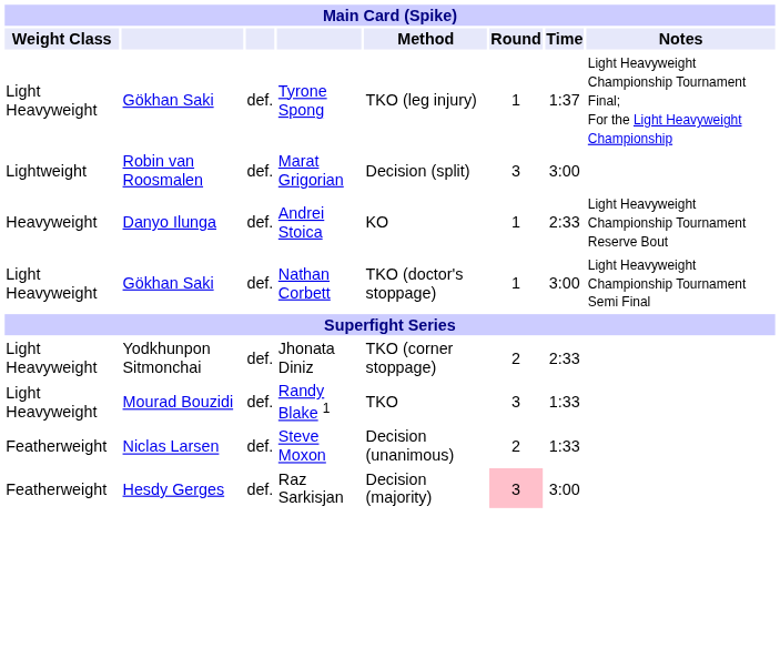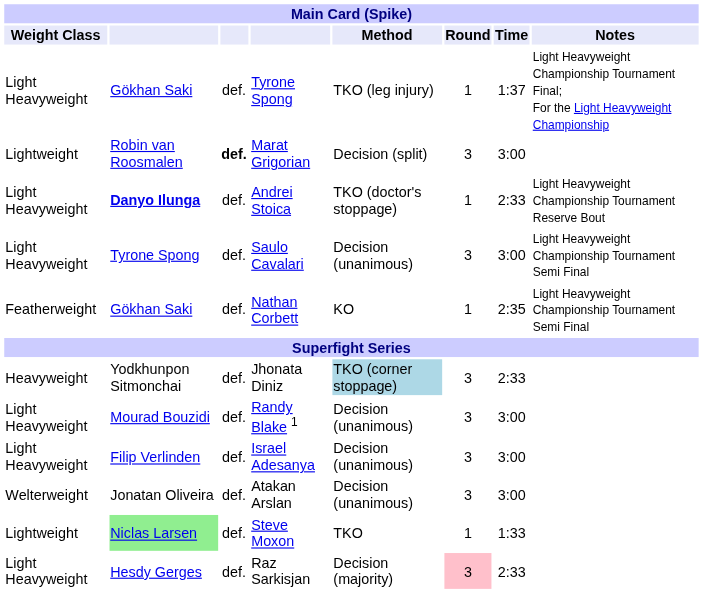 <table class="toccolours" style="font-size: 80%;">
 <tr>
 <th colspan="8" style="background-color: #ccf; color: #000080; text-align: center;"><strong>Main Card (Spike)</strong></th>
 </tr>
 <tr>
 <th colspan="1" style="background-color: #E6E8FA; color: #000000; text-align: center;">Weight Class</th>
 <th colspan="1" style="background-color: #E6E8FA; color: #000000; text-align: center;"></th>
 <th colspan="1" style="background-color: #E6E8FA; color: #000000; text-align: center;"></th>
 <th colspan="1" style="background-color: #E6E8FA; color: #000000; text-align: center;"></th>
 <th colspan="1" style="background-color: #E6E8FA; color: #000000; text-align: center;">Method</th>
 <th colspan="1" style="background-color: #E6E8FA; color: #000000; text-align: center;">Round</th>
 <th colspan="1" style="background-color: #E6E8FA; color: #000000; text-align: center;">Time</th>
 <th colspan="1" style="background-color: #E6E8FA; color: #000000; text-align: center;">Notes</th>
 </tr>
 <tr>
 <td>Light Heavyweight</td>
 <td> <a href='#'>Gökhan Saki</a></td>
 <td align=center>def.</td>
 <td> <a href='#'>Tyrone Spong</a></td>
 <td>TKO (leg injury)</td>
 <td align=center>1</td>
 <td align=center>1:37</td>
 <td><small>Light Heavyweight Championship Tournament Final;<br>For the <a href='#'>Light Heavyweight Championship</a> </small></td>
 </tr>
 <tr>
 <td>Lightweight</td>
 <td> <a href='#'>Robin van Roosmalen</a></td>
-<td align=center>def.</td>
+<td align=center><strong>def.</strong></td>
 <td> <a href='#'>Marat Grigorian</a></td>
 <td>Decision (split)</td>
 <td align=center>3</td>
 <td align=center>3:00</td>
 <td></td>
 </tr>
 <tr>
-<td>Heavyweight</td>
-<td> <a href='#'>Danyo Ilunga</a></td>
+<td>Light Heavyweight</td>
+<td><strong> <a href='#'>Danyo Ilunga</a></strong></td>
 <td align=center>def.</td>
 <td> <a href='#'>Andrei Stoica</a></td>
-<td>KO</td>
+<td>TKO (doctor's stoppage)</td>
 <td align=center>1</td>
 <td align=center>2:33</td>
 <td><small>Light Heavyweight Championship Tournament Reserve Bout</small></td>
 </tr>
 <tr>
 <td>Light Heavyweight</td>
+<td> <a href='#'>Tyrone Spong</a></td>
+<td align=center>def.</td>
+<td> <a href='#'>Saulo Cavalari</a></td>
+<td>Decision (unanimous)</td>
+<td align=center>3</td>
+<td align=center>3:00</td>
+<td><small>Light Heavyweight Championship Tournament Semi Final</small></td>
+</tr>
+<tr>
+<td>Featherweight</td>
 <td> <a href='#'>Gökhan Saki</a></td>
 <td align=center>def.</td>
 <td> <a href='#'>Nathan Corbett</a></td>
-<td>TKO (doctor's stoppage)</td>
+<td>KO</td>
 <td align=center>1</td>
-<td align=center>3:00</td>
+<td align=center>2:35</td>
 <td><small>Light Heavyweight Championship Tournament Semi Final</small></td>
 </tr>
 <tr>
 <th colspan="8" style="background-color: #ccf; color: #000080; text-align: center;"><strong>Superfight Series</strong></th>
 </tr>
 <tr>
-<td>Light Heavyweight</td>
+<td>Heavyweight</td>
 <td> Yodkhunpon Sitmonchai</td>
 <td align=center>def.</td>
 <td> Jhonata Diniz</td>
-<td>TKO (corner stoppage)</td>
-<td align=center>2</td>
+<td style="background: lightblue;">TKO (corner stoppage)</td>
+<td align=center>3</td>
 <td align=center>2:33</td>
 <td></td>
 </tr>
 <tr>
 <td>Light Heavyweight</td>
 <td> <a href='#'>Mourad Bouzidi</a></td>
 <td align=center>def.</td>
 <td> <a href='#'>Randy Blake</a> <sup>1</sup></td>
+<td>Decision (unanimous)</td>
+<td align=center>3</td>
+<td align=center>3:00</td>
+<td></td>
+</tr>
+<tr>
+<td>Light Heavyweight</td>
+<td> <a href='#'>Filip Verlinden</a></td>
+<td align=center>def.</td>
+<td> <a href='#'>Israel Adesanya</a></td>
+<td>Decision (unanimous)</td>
+<td align=center>3</td>
+<td align=center>3:00</td>
+<td></td>
+</tr>
+<tr>
+<td>Welterweight</td>
+<td> Jonatan Oliveira</td>
+<td align=center>def.</td>
+<td> Atakan Arslan</td>
+<td>Decision (unanimous)</td>
+<td align=center>3</td>
+<td align=center>3:00</td>
+<td></td>
+</tr>
+<tr>
+<td>Lightweight</td>
+<td style="background: lightgreen;"> <a href='#'>Niclas Larsen</a></td>
+<td align=center>def.</td>
+<td> <a href='#'>Steve Moxon</a></td>
 <td>TKO</td>
-<td align=center>3</td>
+<td align=center>1</td>
 <td align=center>1:33</td>
 <td></td>
 </tr>
 <tr>
-<td>Featherweight</td>
-<td> <a href='#'>Niclas Larsen</a></td>
-<td align=center>def.</td>
-<td> <a href='#'>Steve Moxon</a></td>
-<td>Decision (unanimous)</td>
-<td align=center>2</td>
-<td align=center>1:33</td>
-<td></td>
-</tr>
-<tr>
-<td>Featherweight</td>
+<td>Light Heavyweight</td>
 <td> <a href='#'>Hesdy Gerges</a></td>
 <td align=center>def.</td>
 <td> Raz Sarkisjan</td>
 <td>Decision (majority)</td>
 <td align=center style="background: pink;">3</td>
-<td align=center>3:00</td>
+<td align=center>2:33</td>
 </tr>
 <tr>
 </tr>
 </table>
